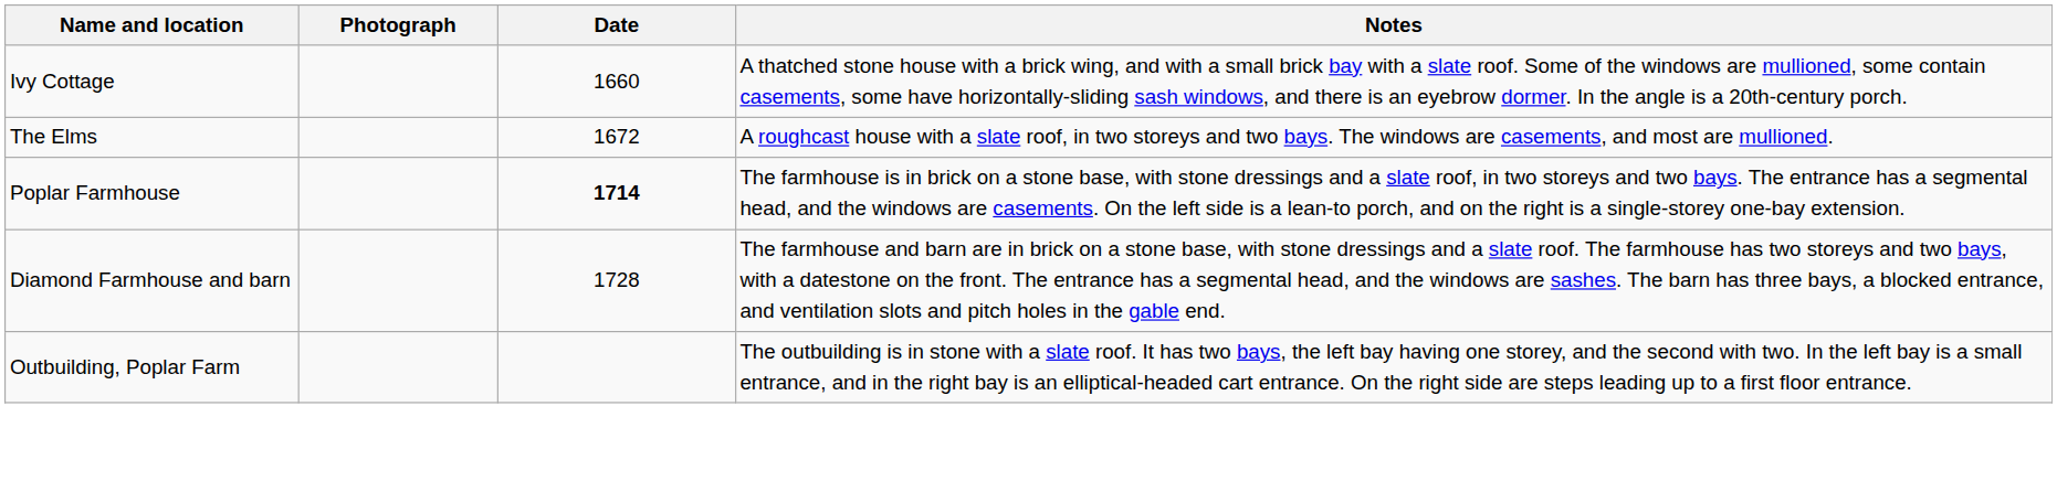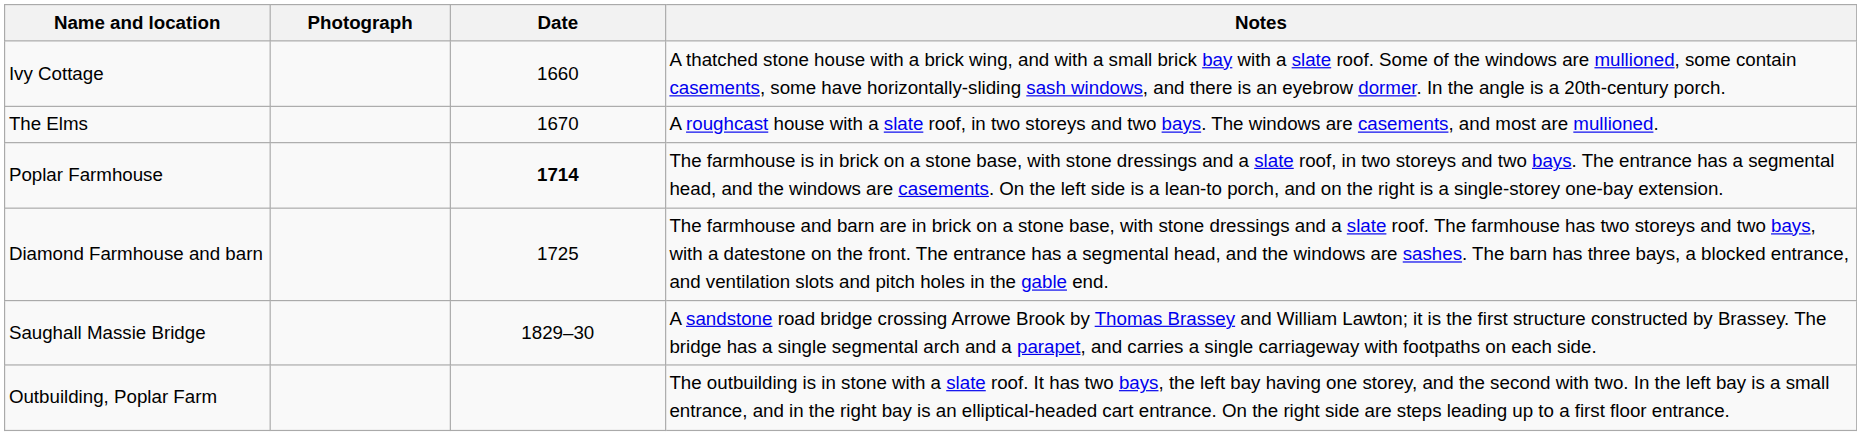 <table class="wikitable sortable plainrowheaders" style="width:100%;border:0px;text-align:left;line-height:150%;">
 <tr>
 <th scope="col"  style="width:150px">Name and location</th>
 <th scope="col"  style="width:100px" class="unsortable">Photograph</th>
 <th scope="col"  style="width:120px">Date</th>
 <th scope="col"  style="width:700px" class="unsortable">Notes</th>
 </tr>
 <tr>
 <td>Ivy Cottage<br><small></small></td>
 <td></td>
 <td align="center">1660</td>
 <td>A thatched stone house with a brick wing, and with a small brick <a href='#'>bay</a> with a <a href='#'>slate</a> roof.  Some of the windows are <a href='#'>mullioned</a>, some contain <a href='#'>casements</a>, some have horizontally-sliding <a href='#'>sash windows</a>, and there is an eyebrow <a href='#'>dormer</a>.  In the angle is a 20th-century porch.</td>
 </tr>
 <tr>
 <td>The Elms<br><small></small></td>
 <td></td>
-<td align="center">1672</td>
+<td align="center">1670</td>
 <td>A <a href='#'>roughcast</a> house with a <a href='#'>slate</a> roof, in two storeys and two <a href='#'>bays</a>.  The windows are <a href='#'>casements</a>, and most are <a href='#'>mullioned</a>.</td>
 </tr>
 <tr>
 <td>Poplar Farmhouse<br><small></small></td>
 <td></td>
 <td align="center"><strong>1714</strong></td>
 <td>The farmhouse is in brick on a stone base, with stone dressings and a <a href='#'>slate</a> roof, in two storeys and two <a href='#'>bays</a>.  The entrance has a segmental head, and the windows are <a href='#'>casements</a>.  On the left side is a lean-to porch, and on the right is a single-storey one-bay extension.</td>
 </tr>
 <tr>
 <td>Diamond Farmhouse and barn<br><small></small></td>
 <td></td>
-<td align="center">1728</td>
+<td align="center">1725</td>
 <td>The farmhouse and barn are in brick on a stone base, with stone dressings and a <a href='#'>slate</a> roof.  The farmhouse has two storeys and two <a href='#'>bays</a>, with a datestone on the front.  The entrance has a segmental head, and the windows are <a href='#'>sashes</a>.  The barn has three bays, a blocked entrance, and ventilation slots and pitch holes in the <a href='#'>gable</a> end.</td>
+</tr>
+<tr>
+<td>Saughall Massie Bridge<br><small></small></td>
+<td></td>
+<td align="center">1829–30</td>
+<td>A <a href='#'>sandstone</a> road bridge crossing Arrowe Brook by <a href='#'>Thomas Brassey</a> and William Lawton; it is the first structure constructed by Brassey.  The bridge has a single segmental arch and a <a href='#'>parapet</a>, and carries a single carriageway with footpaths on each side.</td>
 </tr>
 <tr>
 <td>Outbuilding, Poplar Farm<br><small></small></td>
 <td></td>
 <td align="center"></td>
 <td>The outbuilding is in stone with a <a href='#'>slate</a> roof.  It has two <a href='#'>bays</a>, the left bay having one storey, and the second with two.  In the left bay is a small entrance, and in the right bay is an elliptical-headed cart entrance.  On the right side are steps leading up to a first floor entrance.</td>
 </tr>
 <tr>
 </tr>
 </table>
